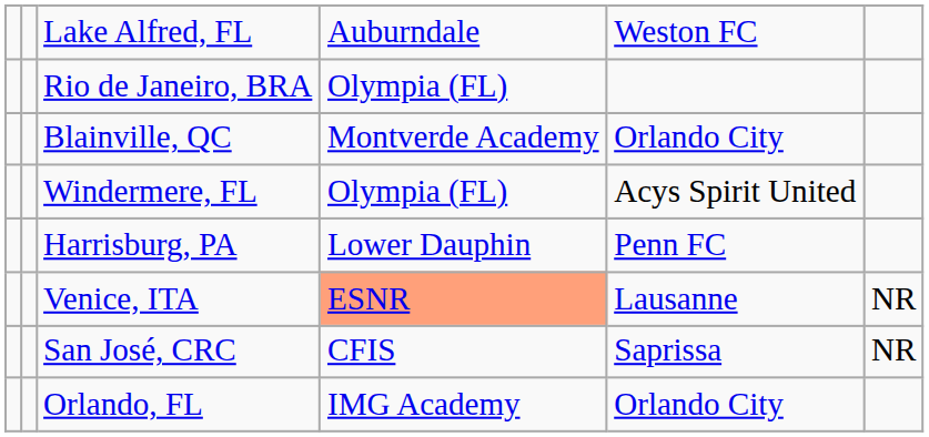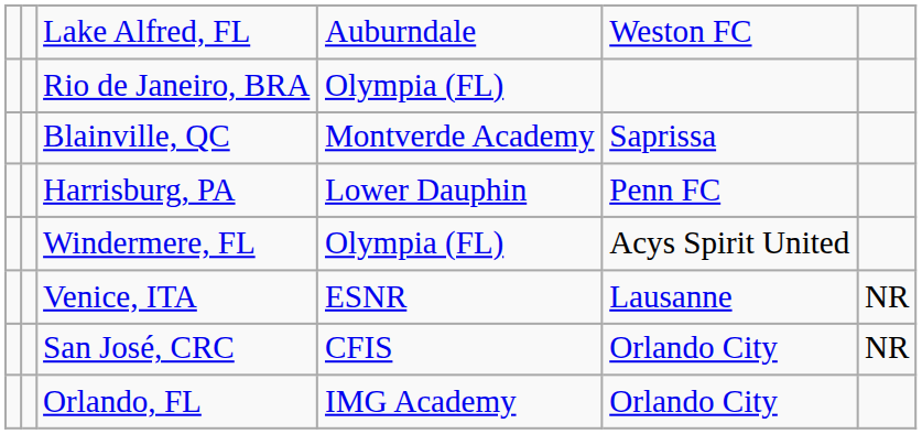 <table class="wikitable" style="font-size:90%;" border="1">
 <tr>
 <td></td>
 <td></td>
 <td><a href='#'>Lake Alfred, FL</a></td>
 <td><a href='#'>Auburndale</a></td>
 <td><a href='#'>Weston FC</a></td>
 <td></td>
 </tr>
 <tr>
 <td></td>
 <td></td>
 <td><a href='#'>Rio de Janeiro, BRA</a></td>
 <td><a href='#'>Olympia (FL)</a></td>
 <td></td>
 <td></td>
 </tr>
 <tr>
 <td></td>
 <td></td>
 <td><a href='#'>Blainville, QC</a></td>
 <td><a href='#'>Montverde Academy</a></td>
-<td><a href='#'>Orlando City</a></td>
+<td><a href='#'>Saprissa</a></td>
+<td></td>
+</tr>
+<tr>
+<td></td>
+<td></td>
+<td><a href='#'>Harrisburg, PA</a></td>
+<td><a href='#'>Lower Dauphin</a></td>
+<td><a href='#'>Penn FC</a></td>
 <td></td>
 </tr>
 <tr>
 <td></td>
 <td></td>
 <td><a href='#'>Windermere, FL</a></td>
 <td><a href='#'>Olympia (FL)</a></td>
 <td>Acys Spirit United</td>
 <td></td>
 </tr>
 <tr>
 <td></td>
 <td></td>
-<td><a href='#'>Harrisburg, PA</a></td>
-<td><a href='#'>Lower Dauphin</a></td>
-<td><a href='#'>Penn FC</a></td>
-<td></td>
-</tr>
-<tr>
-<td></td>
-<td></td>
 <td><a href='#'>Venice, ITA</a></td>
-<td style="background: lightsalmon;"><a href='#'>ESNR</a></td>
+<td><a href='#'>ESNR</a></td>
 <td><a href='#'>Lausanne</a></td>
 <td>NR</td>
 </tr>
 <tr>
 <td></td>
 <td></td>
 <td><a href='#'>San José, CRC</a></td>
 <td><a href='#'>CFIS</a></td>
-<td><a href='#'>Saprissa</a></td>
+<td><a href='#'>Orlando City</a></td>
 <td>NR</td>
 </tr>
 <tr>
 <td></td>
 <td></td>
 <td><a href='#'>Orlando, FL</a></td>
 <td><a href='#'>IMG Academy</a></td>
 <td><a href='#'>Orlando City</a></td>
 <td></td>
 </tr>
 </table>
